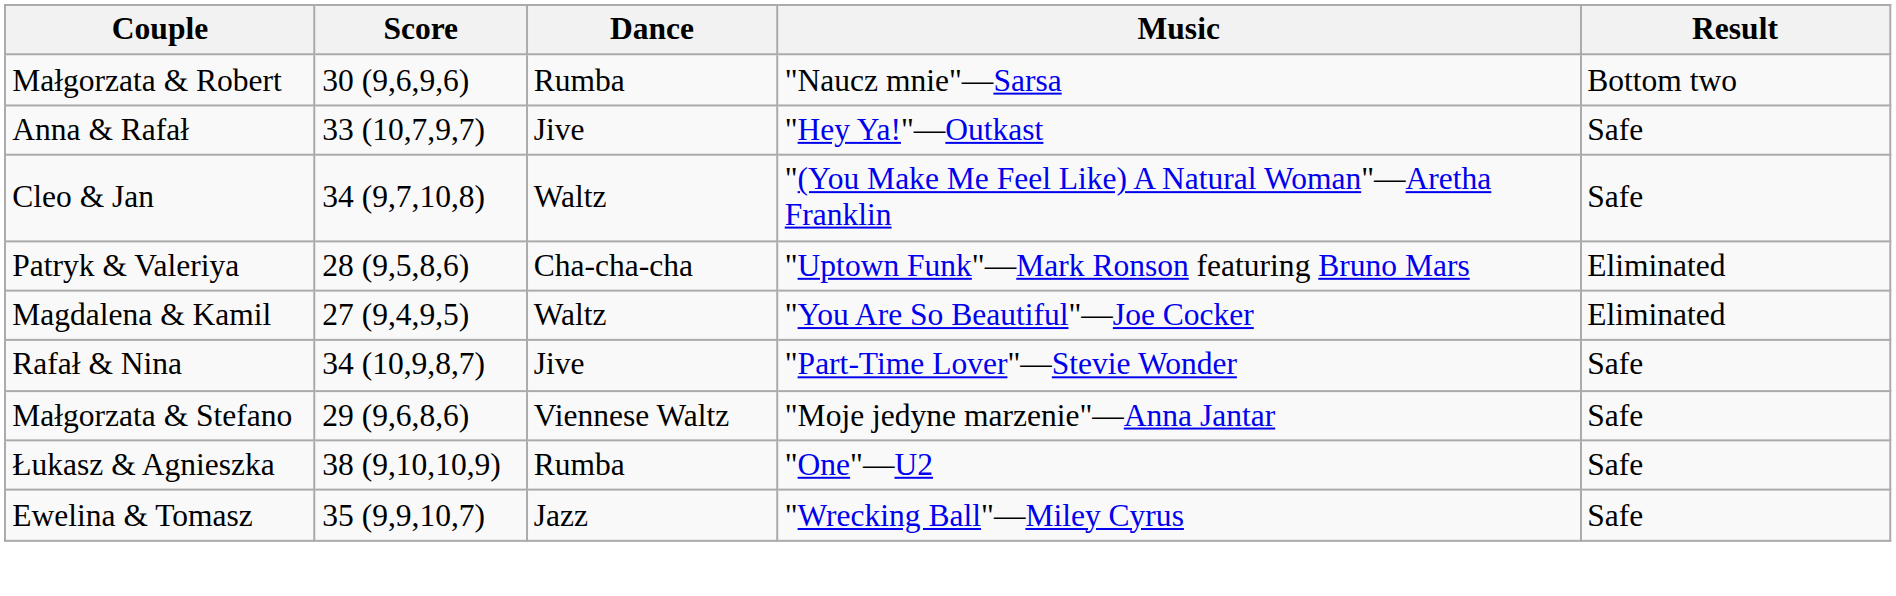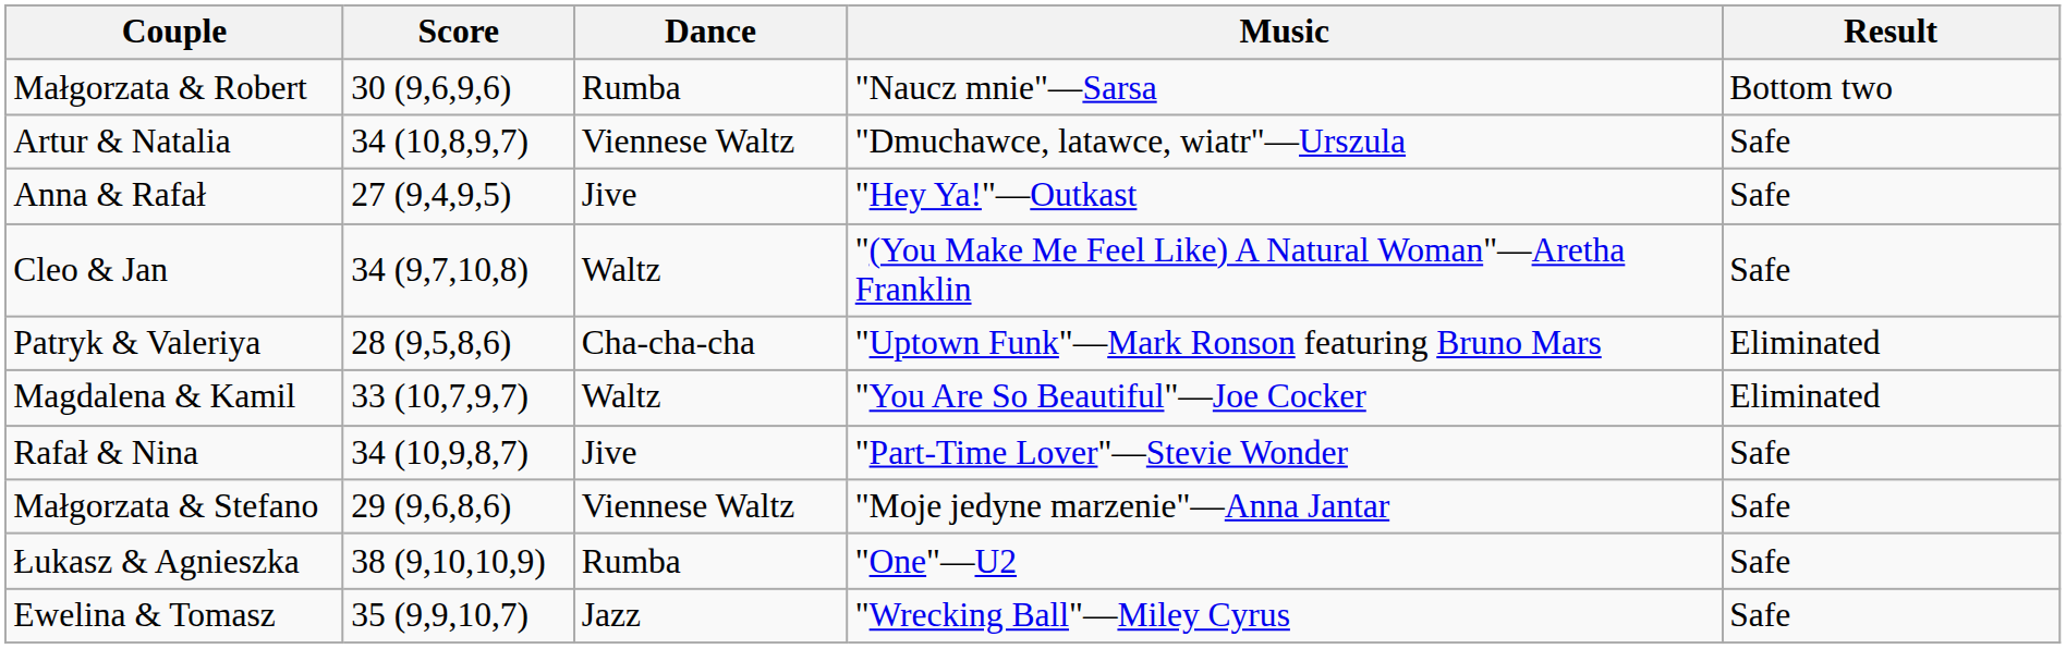 <table class="wikitable">
 <tr>
 <th style="width:150px;">Couple</th>
 <th style="width:100px;">Score</th>
 <th style="width:120px;">Dance</th>
 <th style="width:400px;">Music</th>
 <th style="width:150px;">Result</th>
 </tr>
 <tr>
 <td>Małgorzata & Robert</td>
 <td>30 (9,6,9,6)</td>
 <td>Rumba</td>
 <td>"Naucz mnie"—<a href='#'>Sarsa</a></td>
 <td>Bottom two</td>
 </tr>
 <tr>
+<td>Artur & Natalia</td>
+<td>34 (10,8,9,7)</td>
+<td>Viennese Waltz</td>
+<td>"Dmuchawce, latawce, wiatr"—<a href='#'>Urszula</a></td>
+<td>Safe</td>
+</tr>
+<tr>
 <td>Anna & Rafał</td>
-<td>33 (10,7,9,7)</td>
+<td>27 (9,4,9,5)</td>
 <td>Jive</td>
 <td>"<a href='#'>Hey Ya!</a>"—<a href='#'>Outkast</a></td>
 <td>Safe</td>
 </tr>
 <tr>
 <td>Cleo & Jan</td>
 <td>34 (9,7,10,8)</td>
 <td>Waltz</td>
 <td>"<a href='#'>(You Make Me Feel Like) A Natural Woman</a>"—<a href='#'>Aretha Franklin</a></td>
 <td>Safe</td>
 </tr>
 <tr>
 <td>Patryk & Valeriya</td>
 <td>28 (9,5,8,6)</td>
 <td>Cha-cha-cha</td>
 <td>"<a href='#'>Uptown Funk</a>"—<a href='#'>Mark Ronson</a> featuring <a href='#'>Bruno Mars</a></td>
 <td>Eliminated</td>
 </tr>
 <tr>
 <td>Magdalena & Kamil</td>
-<td>27 (9,4,9,5)</td>
+<td>33 (10,7,9,7)</td>
 <td>Waltz</td>
 <td>"<a href='#'>You Are So Beautiful</a>"—<a href='#'>Joe Cocker</a></td>
 <td>Eliminated</td>
 </tr>
 <tr>
 <td>Rafał & Nina</td>
 <td>34 (10,9,8,7)</td>
 <td>Jive</td>
 <td>"<a href='#'>Part-Time Lover</a>"—<a href='#'>Stevie Wonder</a></td>
 <td>Safe</td>
 </tr>
 <tr>
 <td>Małgorzata & Stefano</td>
 <td>29 (9,6,8,6)</td>
 <td>Viennese Waltz</td>
 <td>"Moje jedyne marzenie"—<a href='#'>Anna Jantar</a></td>
 <td>Safe</td>
 </tr>
 <tr>
 <td>Łukasz & Agnieszka</td>
 <td>38 (9,10,10,9)</td>
 <td>Rumba</td>
 <td>"<a href='#'>One</a>"—<a href='#'>U2</a></td>
 <td>Safe</td>
 </tr>
 <tr>
 <td>Ewelina & Tomasz</td>
 <td>35 (9,9,10,7)</td>
 <td>Jazz</td>
 <td>"<a href='#'>Wrecking Ball</a>"—<a href='#'>Miley Cyrus</a></td>
 <td>Safe</td>
 </tr>
 </table>
